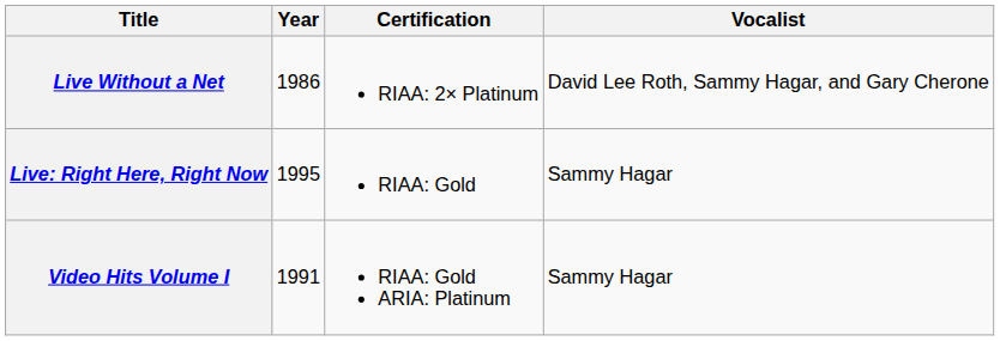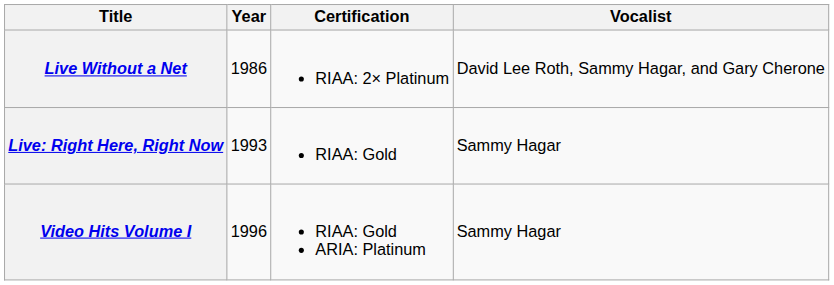 <table class="wikitable plainrowheaders">
 <tr>
 <th>Title</th>
 <th>Year</th>
 <th>Certification</th>
 <th>Vocalist</th>
 </tr>
 <tr>
 <th scope="row"><em><a href='#'>Live Without a Net</a></em></th>
 <td>1986</td>
 <td><br><ul><li>RIAA: 2× Platinum</li></ul></td>
 <td>David Lee Roth, Sammy Hagar, and Gary Cherone</td>
 </tr>
 <tr>
 <th scope="row"><em><a href='#'>Live: Right Here, Right Now</a></em></th>
-<td>1995</td>
+<td>1993</td>
 <td><br><ul><li>RIAA: Gold</li></ul></td>
 <td>Sammy Hagar</td>
 </tr>
 <tr>
 <th scope="row"><em><a href='#'>Video Hits Volume I</a></em></th>
-<td>1991</td>
+<td>1996</td>
 <td><br><ul><li>RIAA: Gold</li><li>ARIA: Platinum</li></ul></td>
 <td>Sammy Hagar</td>
 </tr>
 </table>
